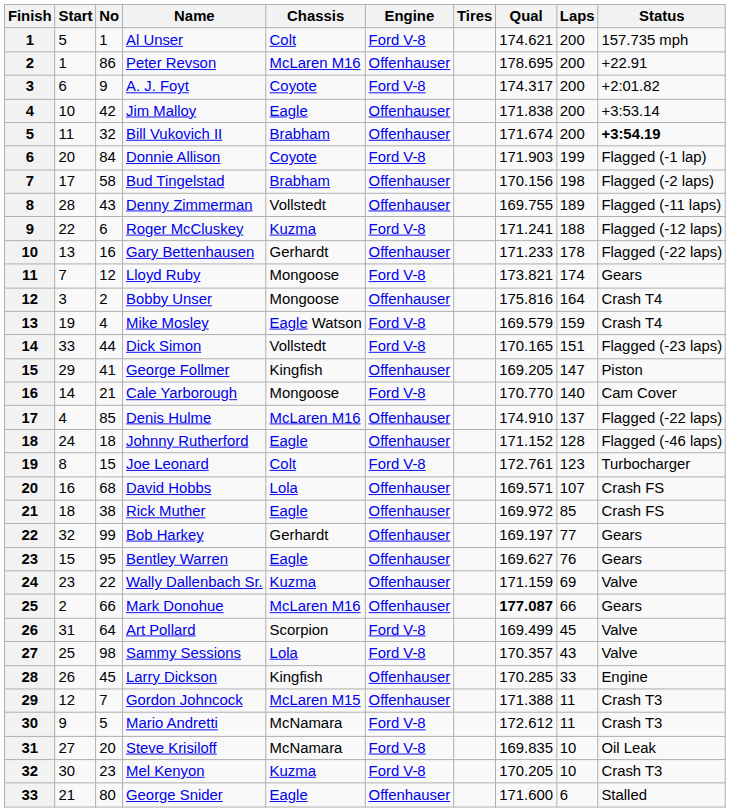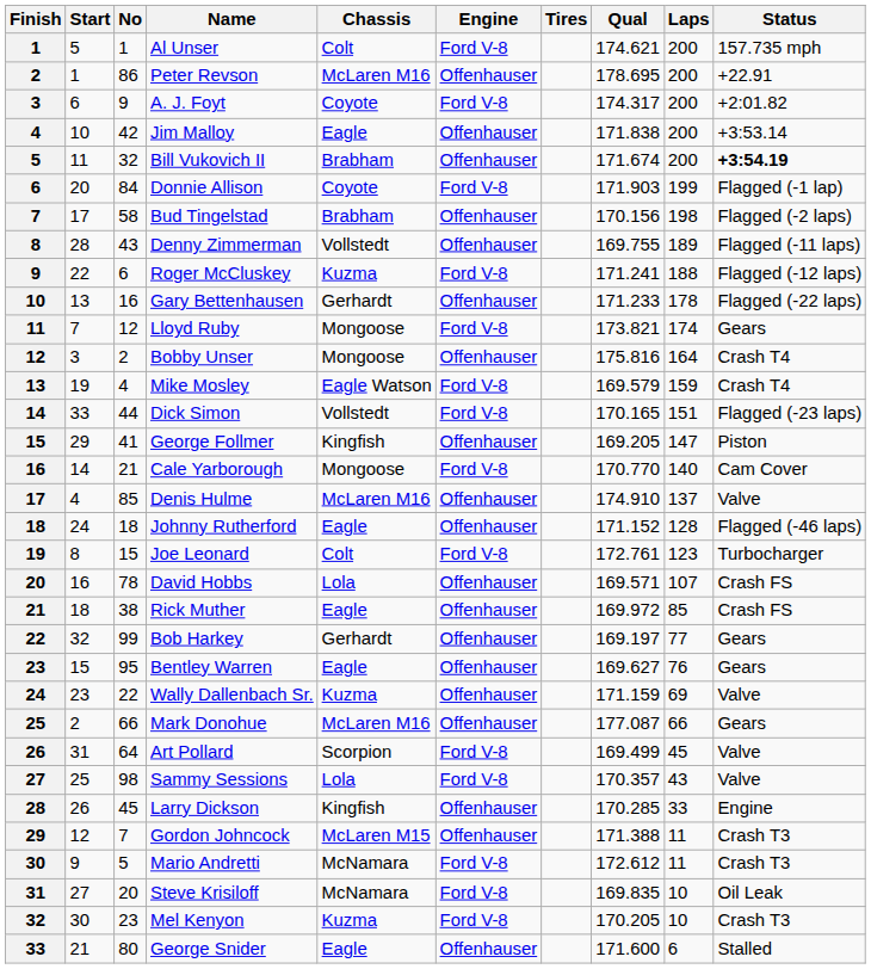 <table class="wikitable">
 <tr>
 <th>Finish</th>
 <th>Start</th>
 <th>No</th>
 <th>Name</th>
 <th>Chassis</th>
 <th>Engine</th>
 <th>Tires</th>
 <th>Qual</th>
 <th>Laps</th>
 <th>Status</th>
 </tr>
 <tr>
 <th>1</th>
 <td>5</td>
 <td>1</td>
 <td> <a href='#'>Al Unser</a> <strong></strong></td>
 <td><a href='#'>Colt</a></td>
 <td><a href='#'>Ford V-8</a></td>
 <td align=center></td>
 <td>174.621</td>
 <td>200</td>
 <td>157.735 mph</td>
 </tr>
 <tr>
 <th>2</th>
 <td>1</td>
 <td>86</td>
 <td> <a href='#'>Peter Revson</a></td>
 <td><a href='#'>McLaren M16</a></td>
 <td><a href='#'>Offenhauser</a></td>
 <td align=center></td>
 <td>178.695</td>
 <td>200</td>
 <td>+22.91</td>
 </tr>
 <tr>
 <th>3</th>
 <td>6</td>
 <td>9</td>
 <td> <a href='#'>A. J. Foyt</a> <strong></strong></td>
 <td><a href='#'>Coyote</a></td>
 <td><a href='#'>Ford V-8</a></td>
 <td align=center></td>
 <td>174.317</td>
 <td>200</td>
 <td>+2:01.82</td>
 </tr>
 <tr>
 <th>4</th>
 <td>10</td>
 <td>42</td>
 <td> <a href='#'>Jim Malloy</a></td>
 <td><a href='#'>Eagle</a></td>
 <td><a href='#'>Offenhauser</a></td>
 <td align=center></td>
 <td>171.838</td>
 <td>200</td>
 <td>+3:53.14</td>
 </tr>
 <tr>
 <th>5</th>
 <td>11</td>
 <td>32</td>
 <td> <a href='#'>Bill Vukovich II</a></td>
 <td><a href='#'>Brabham</a></td>
 <td><a href='#'>Offenhauser</a></td>
 <td align=center></td>
 <td>171.674</td>
 <td>200</td>
 <td><strong>+3:54.19</strong></td>
 </tr>
 <tr>
 <th>6</th>
 <td>20</td>
 <td>84</td>
 <td> <a href='#'>Donnie Allison</a></td>
 <td><a href='#'>Coyote</a></td>
 <td><a href='#'>Ford V-8</a></td>
 <td align=center></td>
 <td>171.903</td>
 <td>199</td>
 <td>Flagged (-1 lap)</td>
 </tr>
 <tr>
 <th>7</th>
 <td>17</td>
 <td>58</td>
 <td> <a href='#'>Bud Tingelstad</a></td>
 <td><a href='#'>Brabham</a></td>
 <td><a href='#'>Offenhauser</a></td>
 <td align=center></td>
 <td>170.156</td>
 <td>198</td>
 <td>Flagged (-2 laps)</td>
 </tr>
 <tr>
 <th>8</th>
 <td>28</td>
 <td>43</td>
 <td> <a href='#'>Denny Zimmerman</a> <strong></strong></td>
 <td>Vollstedt</td>
 <td><a href='#'>Offenhauser</a></td>
 <td align=center></td>
 <td>169.755</td>
 <td>189</td>
 <td>Flagged (-11 laps)</td>
 </tr>
 <tr>
 <th>9</th>
 <td>22</td>
 <td>6</td>
 <td> <a href='#'>Roger McCluskey</a></td>
 <td><a href='#'>Kuzma</a></td>
 <td><a href='#'>Ford V-8</a></td>
 <td align=center></td>
 <td>171.241</td>
 <td>188</td>
 <td>Flagged (-12 laps)</td>
 </tr>
 <tr>
 <th>10</th>
 <td>13</td>
 <td>16</td>
 <td> <a href='#'>Gary Bettenhausen</a></td>
 <td>Gerhardt</td>
 <td><a href='#'>Offenhauser</a></td>
 <td align=center></td>
 <td>171.233</td>
 <td>178</td>
 <td>Flagged (-22 laps)</td>
 </tr>
 <tr>
 <th>11</th>
 <td>7</td>
 <td>12</td>
 <td> <a href='#'>Lloyd Ruby</a></td>
 <td>Mongoose</td>
 <td><a href='#'>Ford V-8</a></td>
 <td align=center></td>
 <td>173.821</td>
 <td>174</td>
 <td>Gears</td>
 </tr>
 <tr>
 <th>12</th>
 <td>3</td>
 <td>2</td>
 <td> <a href='#'>Bobby Unser</a> <strong></strong></td>
 <td>Mongoose</td>
 <td><a href='#'>Offenhauser</a></td>
 <td align=center></td>
 <td>175.816</td>
 <td>164</td>
 <td>Crash T4</td>
 </tr>
 <tr>
 <th>13</th>
 <td>19</td>
 <td>4</td>
 <td> <a href='#'>Mike Mosley</a></td>
 <td><a href='#'>Eagle</a> Watson</td>
 <td><a href='#'>Ford V-8</a></td>
 <td align=center></td>
 <td>169.579</td>
 <td>159</td>
 <td>Crash T4</td>
 </tr>
 <tr>
 <th>14</th>
 <td>33</td>
 <td>44</td>
 <td> <a href='#'>Dick Simon</a></td>
 <td>Vollstedt</td>
 <td><a href='#'>Ford V-8</a></td>
 <td align=center></td>
 <td>170.165</td>
 <td>151</td>
 <td>Flagged (-23 laps)</td>
 </tr>
 <tr>
 <th>15</th>
 <td>29</td>
 <td>41</td>
 <td> <a href='#'>George Follmer</a></td>
 <td>Kingfish</td>
 <td><a href='#'>Offenhauser</a></td>
 <td align=center></td>
 <td>169.205</td>
 <td>147</td>
 <td>Piston</td>
 </tr>
 <tr>
 <th>16</th>
 <td>14</td>
 <td>21</td>
 <td> <a href='#'>Cale Yarborough</a></td>
 <td>Mongoose</td>
 <td><a href='#'>Ford V-8</a></td>
 <td align=center></td>
 <td>170.770</td>
 <td>140</td>
 <td>Cam Cover</td>
 </tr>
 <tr>
 <th>17</th>
 <td>4</td>
 <td>85</td>
 <td> <a href='#'>Denis Hulme</a></td>
 <td><a href='#'>McLaren M16</a></td>
 <td><a href='#'>Offenhauser</a></td>
 <td align=center></td>
 <td>174.910</td>
 <td>137</td>
-<td>Flagged (-22 laps)</td>
+<td>Valve</td>
 </tr>
 <tr>
 <th>18</th>
 <td>24</td>
 <td>18</td>
 <td> <a href='#'>Johnny Rutherford</a></td>
 <td><a href='#'>Eagle</a></td>
 <td><a href='#'>Offenhauser</a></td>
 <td align=center></td>
 <td>171.152</td>
 <td>128</td>
 <td>Flagged (-46 laps)</td>
 </tr>
 <tr>
 <th>19</th>
 <td>8</td>
 <td>15</td>
 <td> <a href='#'>Joe Leonard</a></td>
 <td><a href='#'>Colt</a></td>
 <td><a href='#'>Ford V-8</a></td>
 <td align=center></td>
 <td>172.761</td>
 <td>123</td>
 <td>Turbocharger</td>
 </tr>
 <tr>
 <th>20</th>
 <td>16</td>
-<td>68</td>
+<td>78</td>
 <td> <a href='#'>David Hobbs</a> <strong></strong></td>
 <td><a href='#'>Lola</a></td>
 <td><a href='#'>Offenhauser</a></td>
 <td align=center></td>
 <td>169.571</td>
 <td>107</td>
 <td>Crash FS</td>
 </tr>
 <tr>
 <th>21</th>
 <td>18</td>
 <td>38</td>
 <td> <a href='#'>Rick Muther</a></td>
 <td><a href='#'>Eagle</a></td>
 <td><a href='#'>Offenhauser</a></td>
 <td align=center></td>
 <td>169.972</td>
 <td>85</td>
 <td>Crash FS</td>
 </tr>
 <tr>
 <th>22</th>
 <td>32</td>
 <td>99</td>
 <td> <a href='#'>Bob Harkey</a></td>
 <td>Gerhardt</td>
 <td><a href='#'>Offenhauser</a></td>
 <td align=center></td>
 <td>169.197</td>
 <td>77</td>
 <td>Gears</td>
 </tr>
 <tr>
 <th>23</th>
 <td>15</td>
 <td>95</td>
 <td> <a href='#'>Bentley Warren</a> <strong></strong></td>
 <td><a href='#'>Eagle</a></td>
 <td><a href='#'>Offenhauser</a></td>
 <td align=center></td>
 <td>169.627</td>
 <td>76</td>
 <td>Gears</td>
 </tr>
 <tr>
 <th>24</th>
 <td>23</td>
 <td>22</td>
 <td> <a href='#'>Wally Dallenbach Sr.</a></td>
 <td><a href='#'>Kuzma</a></td>
 <td><a href='#'>Offenhauser</a></td>
 <td align=center></td>
 <td>171.159</td>
 <td>69</td>
 <td>Valve</td>
 </tr>
 <tr>
 <th>25</th>
 <td>2</td>
 <td>66</td>
 <td> <a href='#'>Mark Donohue</a></td>
 <td><a href='#'>McLaren M16</a></td>
 <td><a href='#'>Offenhauser</a></td>
 <td align=center></td>
-<td><strong>177.087</strong></td>
+<td>177.087</td>
 <td>66</td>
 <td>Gears</td>
 </tr>
 <tr>
 <th>26</th>
 <td>31</td>
 <td>64</td>
 <td> <a href='#'>Art Pollard</a></td>
 <td>Scorpion</td>
 <td><a href='#'>Ford V-8</a></td>
 <td align=center></td>
 <td>169.499</td>
 <td>45</td>
 <td>Valve</td>
 </tr>
 <tr>
 <th>27</th>
 <td>25</td>
 <td>98</td>
 <td> <a href='#'>Sammy Sessions</a></td>
 <td><a href='#'>Lola</a></td>
 <td><a href='#'>Ford V-8</a></td>
 <td align=center></td>
 <td>170.357</td>
 <td>43</td>
 <td>Valve</td>
 </tr>
 <tr>
 <th>28</th>
 <td>26</td>
 <td>45</td>
 <td> <a href='#'>Larry Dickson</a></td>
 <td>Kingfish</td>
 <td><a href='#'>Offenhauser</a></td>
 <td align=center></td>
 <td>170.285</td>
 <td>33</td>
 <td>Engine</td>
 </tr>
 <tr>
 <th>29</th>
 <td>12</td>
 <td>7</td>
 <td> <a href='#'>Gordon Johncock</a></td>
 <td><a href='#'>McLaren M15</a></td>
 <td><a href='#'>Offenhauser</a></td>
 <td align=center></td>
 <td>171.388</td>
 <td>11</td>
 <td>Crash T3</td>
 </tr>
 <tr>
 <th>30</th>
 <td>9</td>
 <td>5</td>
 <td> <a href='#'>Mario Andretti</a> <strong></strong></td>
 <td>McNamara</td>
 <td><a href='#'>Ford V-8</a></td>
 <td align=center></td>
 <td>172.612</td>
 <td>11</td>
 <td>Crash T3</td>
 </tr>
 <tr>
 <th>31</th>
 <td>27</td>
 <td>20</td>
 <td> <a href='#'>Steve Krisiloff</a> <strong></strong></td>
 <td>McNamara</td>
 <td><a href='#'>Ford V-8</a></td>
 <td align=center></td>
 <td>169.835</td>
 <td>10</td>
 <td>Oil Leak</td>
 </tr>
 <tr>
 <th>32</th>
 <td>30</td>
 <td>23</td>
 <td> <a href='#'>Mel Kenyon</a></td>
 <td><a href='#'>Kuzma</a></td>
 <td><a href='#'>Ford V-8</a></td>
 <td align=center></td>
 <td>170.205</td>
 <td>10</td>
 <td>Crash T3</td>
 </tr>
 <tr>
 <th>33</th>
 <td>21</td>
 <td>80</td>
 <td> <a href='#'>George Snider</a></td>
 <td><a href='#'>Eagle</a></td>
 <td><a href='#'>Offenhauser</a></td>
 <td align=center></td>
 <td>171.600</td>
 <td>6</td>
 <td>Stalled</td>
 </tr>
 </table>
